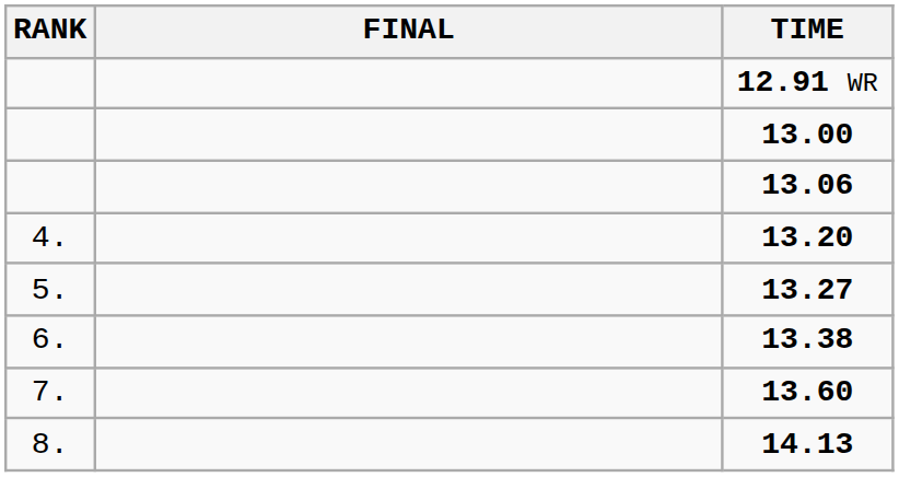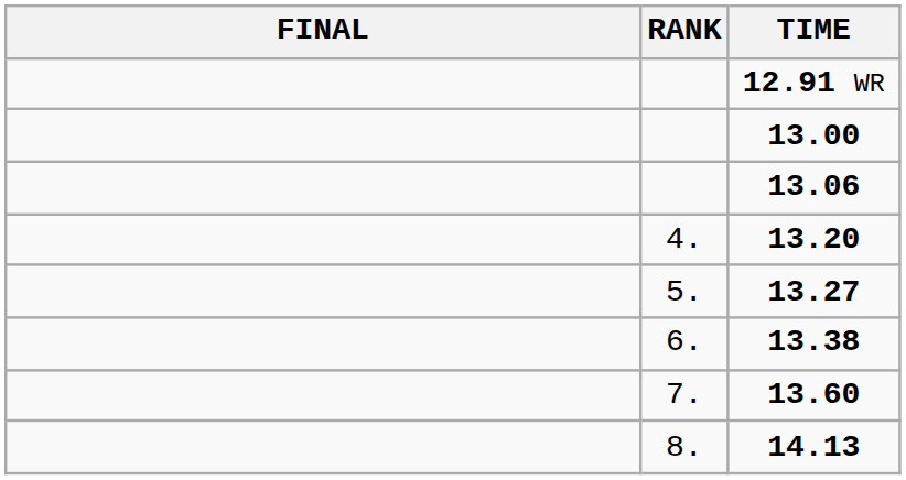 <table class="wikitable" style="border-collapse: collapse; font-size: 90%;">
 <tr>
+<th style="width: 20em">FINAL</th>
 <th>RANK</th>
-<th style="width: 20em">FINAL</th>
 <th style="width: 5em">TIME</th>
 </tr>
 <tr>
+<td></td>
 <td align="center"></td>
-<td></td>
 <td align="center"><strong>12.91</strong> <small>WR</small></td>
 </tr>
 <tr>
+<td></td>
 <td align="center"></td>
-<td></td>
 <td align="center"><strong>13.00</strong></td>
 </tr>
 <tr>
+<td></td>
 <td align="center"></td>
-<td></td>
 <td align="center"><strong>13.06</strong></td>
 </tr>
 <tr>
+<td></td>
 <td align="center">4.</td>
-<td></td>
 <td align="center"><strong>13.20</strong></td>
 </tr>
 <tr>
+<td></td>
 <td align="center">5.</td>
-<td></td>
 <td align="center"><strong>13.27</strong></td>
 </tr>
 <tr>
+<td></td>
 <td align="center">6.</td>
-<td></td>
 <td align="center"><strong>13.38</strong></td>
 </tr>
 <tr>
+<td></td>
 <td align="center">7.</td>
-<td></td>
 <td align="center"><strong>13.60</strong></td>
 </tr>
 <tr>
+<td></td>
 <td align="center">8.</td>
-<td></td>
 <td align="center"><strong>14.13</strong></td>
 </tr>
 </table>
